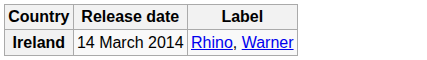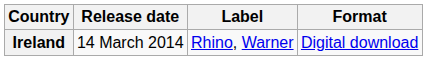 <table class="wikitable plainrowheaders">
 <tr>
 <th>Country</th>
 <th>Release date</th>
 <th>Label</th>
+<th>Format</th>
 </tr>
 <tr>
 <th scope="row">Ireland</th>
 <td>14 March 2014</td>
 <td><a href='#'>Rhino</a>, <a href='#'>Warner</a></td>
+<td><a href='#'>Digital download</a></td>
 </tr>
 </table>
